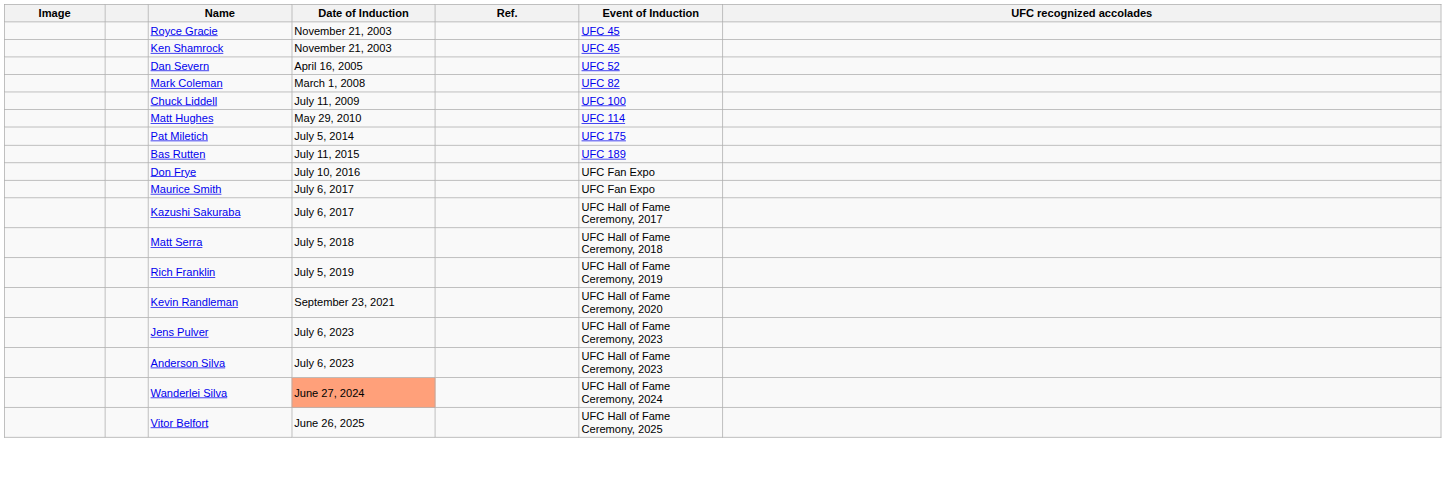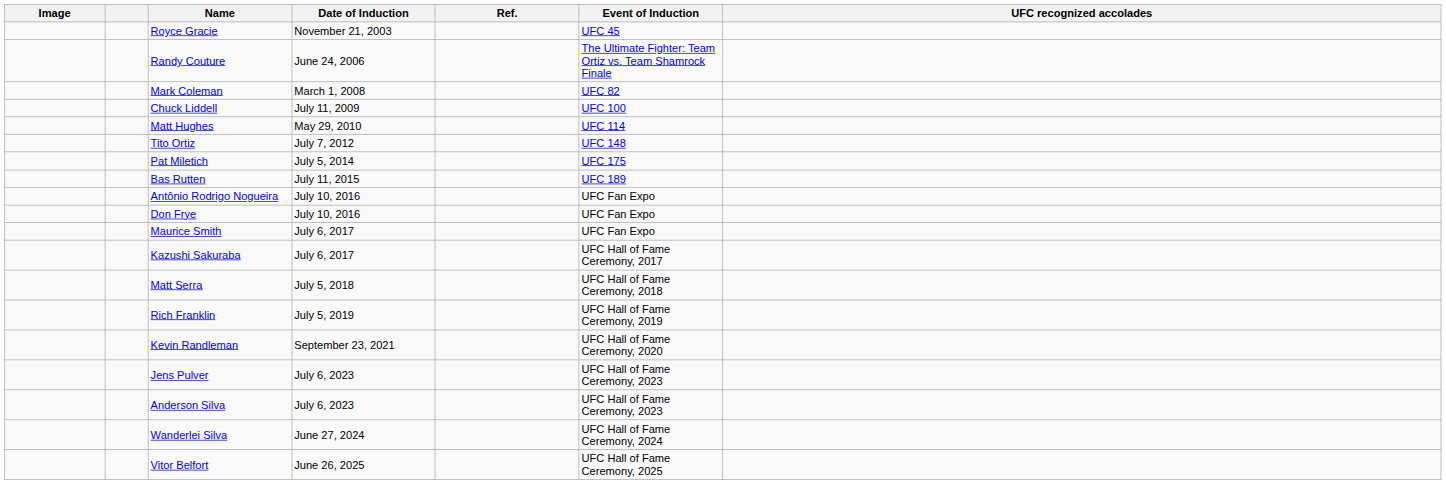 <table class="wikitable sortable" style="font-size: 95%">
 <tr>
 <th style="width:7%;">Image</th>
 <th width=3%></th>
 <th style="width:10%;">Name</th>
 <th style="width:10%;">Date of Induction</th>
 <th style="width:10%;">Ref.</th>
 <th style="width:10%;">Event of Induction</th>
 <th class="unsortable"><strong>UFC recognized accolades</strong></th>
 </tr>
 <tr>
 <td></td>
 <td></td>
 <td><a href='#'>Royce Gracie</a></td>
 <td>November 21, 2003</td>
 <td></td>
 <td><a href='#'>UFC 45</a></td>
 <td></td>
 </tr>
 <tr>
 <td></td>
 <td></td>
-<td><a href='#'>Ken Shamrock</a></td>
-<td>November 21, 2003</td>
+<td><a href='#'>Randy Couture</a></td>
+<td>June 24, 2006</td>
 <td></td>
-<td><a href='#'>UFC 45</a></td>
-<td></td>
-</tr>
-<tr>
-<td></td>
-<td></td>
-<td><a href='#'>Dan Severn</a></td>
-<td>April 16, 2005</td>
-<td></td>
-<td><a href='#'>UFC 52</a></td>
+<td><a href='#'>The Ultimate Fighter: Team Ortiz vs. Team Shamrock Finale</a></td>
 <td></td>
 </tr>
 <tr>
 <td></td>
 <td></td>
 <td><a href='#'>Mark Coleman</a></td>
 <td>March 1, 2008</td>
 <td></td>
 <td><a href='#'>UFC 82</a></td>
 <td></td>
 </tr>
 <tr>
 <td></td>
 <td></td>
 <td><a href='#'>Chuck Liddell</a></td>
 <td>July 11, 2009</td>
 <td></td>
 <td><a href='#'>UFC 100</a></td>
 <td></td>
 </tr>
 <tr>
 <td></td>
 <td></td>
 <td><a href='#'>Matt Hughes</a></td>
 <td>May 29, 2010</td>
 <td></td>
 <td><a href='#'>UFC 114</a></td>
 <td></td>
 </tr>
 <tr>
 <td></td>
 <td></td>
+<td><a href='#'>Tito Ortiz</a></td>
+<td>July 7, 2012</td>
+<td></td>
+<td><a href='#'>UFC 148</a></td>
+<td></td>
+</tr>
+<tr>
+<td></td>
+<td></td>
 <td><a href='#'>Pat Miletich</a></td>
 <td>July 5, 2014</td>
 <td></td>
 <td><a href='#'>UFC 175</a></td>
 <td></td>
 </tr>
 <tr>
 <td></td>
 <td></td>
 <td><a href='#'>Bas Rutten</a></td>
 <td>July 11, 2015</td>
 <td></td>
 <td><a href='#'>UFC 189</a></td>
+<td></td>
+</tr>
+<tr>
+<td></td>
+<td></td>
+<td><a href='#'>Antônio Rodrigo Nogueira</a></td>
+<td>July 10, 2016</td>
+<td></td>
+<td>UFC Fan Expo</td>
 <td></td>
 </tr>
 <tr>
 <td></td>
 <td></td>
 <td><a href='#'>Don Frye</a></td>
 <td>July 10, 2016</td>
 <td></td>
 <td>UFC Fan Expo</td>
 <td></td>
 </tr>
 <tr>
 <td></td>
 <td></td>
 <td><a href='#'>Maurice Smith</a></td>
 <td>July 6, 2017</td>
 <td></td>
 <td>UFC Fan Expo</td>
 <td></td>
 </tr>
 <tr>
 <td></td>
 <td></td>
 <td><a href='#'>Kazushi Sakuraba</a></td>
 <td>July 6, 2017</td>
 <td></td>
 <td>UFC Hall of Fame Ceremony, 2017</td>
 <td></td>
 </tr>
 <tr>
 <td></td>
 <td></td>
 <td><a href='#'>Matt Serra</a></td>
 <td>July 5, 2018</td>
 <td></td>
 <td>UFC Hall of Fame Ceremony, 2018</td>
 <td></td>
 </tr>
 <tr>
 <td></td>
 <td></td>
 <td><a href='#'>Rich Franklin</a></td>
 <td>July 5, 2019</td>
 <td></td>
 <td>UFC Hall of Fame Ceremony, 2019</td>
 <td></td>
 </tr>
 <tr>
 <td></td>
 <td></td>
 <td><a href='#'>Kevin Randleman</a></td>
 <td>September 23, 2021</td>
 <td></td>
 <td>UFC Hall of Fame Ceremony, 2020</td>
 <td></td>
 </tr>
 <tr>
 <td></td>
 <td></td>
 <td><a href='#'>Jens Pulver</a></td>
 <td>July 6, 2023</td>
 <td></td>
 <td>UFC Hall of Fame Ceremony, 2023</td>
 <td></td>
 </tr>
 <tr>
 <td></td>
 <td></td>
 <td><a href='#'>Anderson Silva</a></td>
 <td>July 6, 2023</td>
 <td></td>
 <td>UFC Hall of Fame Ceremony, 2023</td>
 <td></td>
 </tr>
 <tr>
 <td></td>
 <td></td>
 <td><a href='#'>Wanderlei Silva</a></td>
-<td style="background: lightsalmon;">June 27, 2024</td>
+<td>June 27, 2024</td>
 <td></td>
 <td>UFC Hall of Fame Ceremony, 2024</td>
 <td></td>
 </tr>
 <tr>
 <td></td>
 <td></td>
 <td><a href='#'>Vitor Belfort</a></td>
 <td>June 26, 2025</td>
 <td></td>
 <td>UFC Hall of Fame Ceremony, 2025</td>
 <td></td>
 </tr>
 </table>
